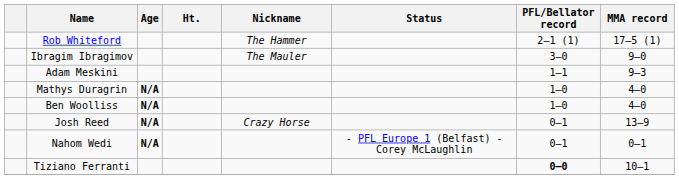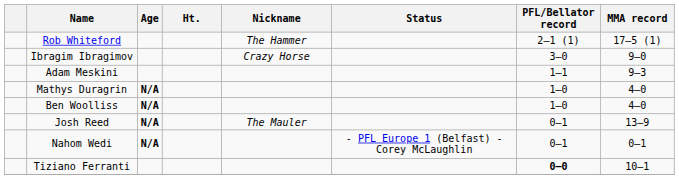 <table class="wikitable sortable" style="text-align:center;">
 <tr>
 <th width=3%></th>
 <th width=15%>Name</th>
 <th width=3%>Age</th>
 <th width=8%>Ht.</th>
 <th width="15%">Nickname</th>
 <th width=25%>Status</th>
 <th width=10%>PFL/Bellator record</th>
 <th width="10%">MMA record</th>
 </tr>
 <tr>
 <td></td>
 <td><a href='#'>Rob Whiteford</a></td>
 <td></td>
 <td></td>
 <td><em>The Hammer</em></td>
 <td></td>
 <td>2–1 (1)</td>
 <td>17–5 (1)</td>
 </tr>
 <tr>
 <td></td>
 <td>Ibragim Ibragimov</td>
 <td></td>
 <td></td>
-<td><em>The Mauler</em></td>
+<td><em>Crazy Horse </em></td>
 <td></td>
 <td>3–0</td>
 <td>9–0</td>
 </tr>
 <tr>
 <td></td>
 <td>Adam Meskini</td>
 <td></td>
 <td></td>
 <td></td>
 <td></td>
 <td>1–1</td>
 <td>9–3</td>
 </tr>
 <tr>
 <td></td>
 <td>Mathys Duragrin</td>
 <td><strong>N/A</strong></td>
 <td></td>
 <td></td>
 <td></td>
 <td>1–0</td>
 <td>4–0</td>
 </tr>
 <tr>
 <td></td>
 <td>Ben Woolliss</td>
 <td><strong>N/A</strong></td>
 <td></td>
 <td></td>
 <td></td>
 <td>1–0</td>
 <td>4–0</td>
 </tr>
 <tr>
 <td></td>
 <td>Josh Reed</td>
 <td><strong>N/A</strong></td>
 <td></td>
-<td><em>Crazy Horse </em></td>
+<td><em>The Mauler</em></td>
 <td></td>
 <td>0–1</td>
 <td>13–9</td>
 </tr>
 <tr>
 <td></td>
 <td>Nahom Wedi</td>
 <td><strong>N/A</strong></td>
 <td></td>
 <td></td>
 <td> - <a href='#'>PFL Europe 1</a> (Belfast) - Corey McLaughlin</td>
 <td>0–1</td>
 <td>0–1</td>
 </tr>
 <tr>
 <td></td>
 <td>Tiziano Ferranti</td>
 <td></td>
 <td></td>
 <td></td>
 <td></td>
 <td><strong>0–0</strong></td>
 <td>10–1</td>
 </tr>
 <tr>
 </tr>
 </table>
